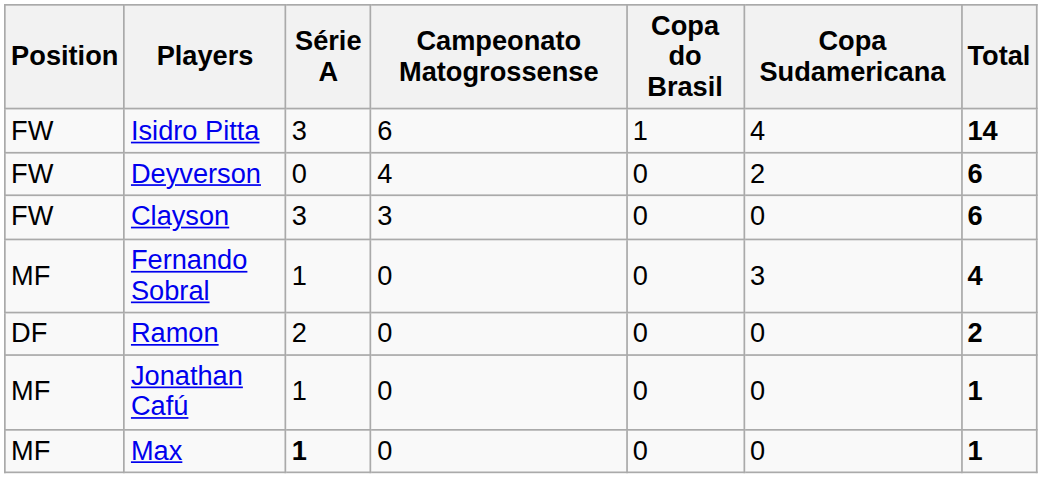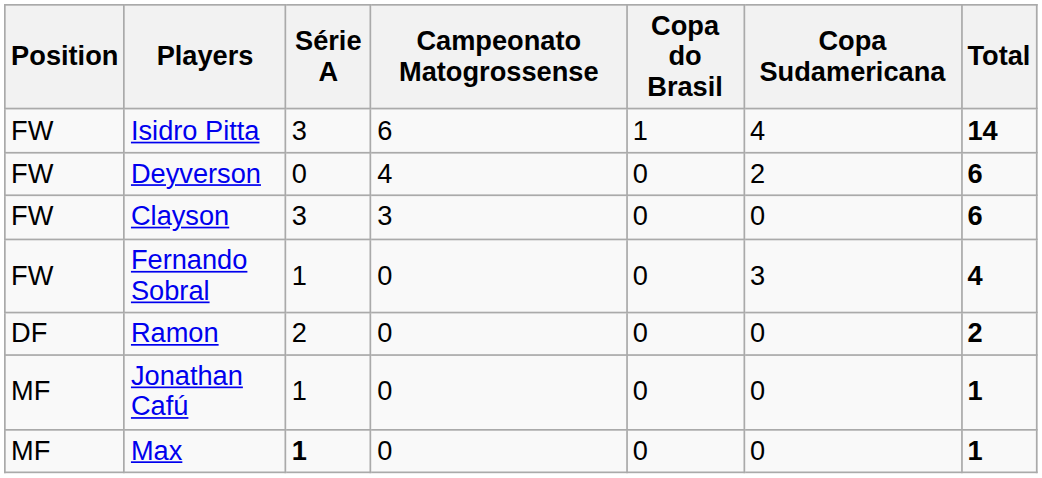 <table class="wikitable">
 <tr>
 <th>Position</th>
 <th>Players</th>
 <th>Série A</th>
 <th>Campeonato Matogrossense</th>
 <th>Copa do Brasil</th>
 <th>Copa Sudamericana</th>
 <th>Total</th>
 </tr>
 <tr>
 <td>FW</td>
 <td> <a href='#'>Isidro Pitta</a></td>
 <td>3</td>
 <td>6</td>
 <td>1</td>
 <td>4</td>
 <td><strong>14</strong></td>
 </tr>
 <tr>
 <td>FW</td>
 <td> <a href='#'>Deyverson</a></td>
 <td>0</td>
 <td>4</td>
 <td>0</td>
 <td>2</td>
 <td><strong>6</strong></td>
 </tr>
 <tr>
 <td>FW</td>
 <td> <a href='#'>Clayson</a></td>
 <td>3</td>
 <td>3</td>
 <td>0</td>
 <td>0</td>
 <td><strong>6</strong></td>
 </tr>
 <tr>
-<td>MF</td>
+<td>FW</td>
 <td> <a href='#'>Fernando Sobral</a></td>
 <td>1</td>
 <td>0</td>
 <td>0</td>
 <td>3</td>
 <td><strong>4</strong></td>
 </tr>
 <tr>
 <td>DF</td>
 <td> <a href='#'>Ramon</a></td>
 <td>2</td>
 <td>0</td>
 <td>0</td>
 <td>0</td>
 <td><strong>2</strong></td>
 </tr>
 <tr>
 <td>MF</td>
 <td> <a href='#'>Jonathan Cafú</a></td>
 <td>1</td>
 <td>0</td>
 <td>0</td>
 <td>0</td>
 <td><strong>1</strong></td>
 </tr>
 <tr>
 <td>MF</td>
 <td> <a href='#'>Max</a></td>
 <td><strong>1</strong></td>
 <td>0</td>
 <td>0</td>
 <td>0</td>
 <td><strong>1</strong></td>
 </tr>
 </table>
